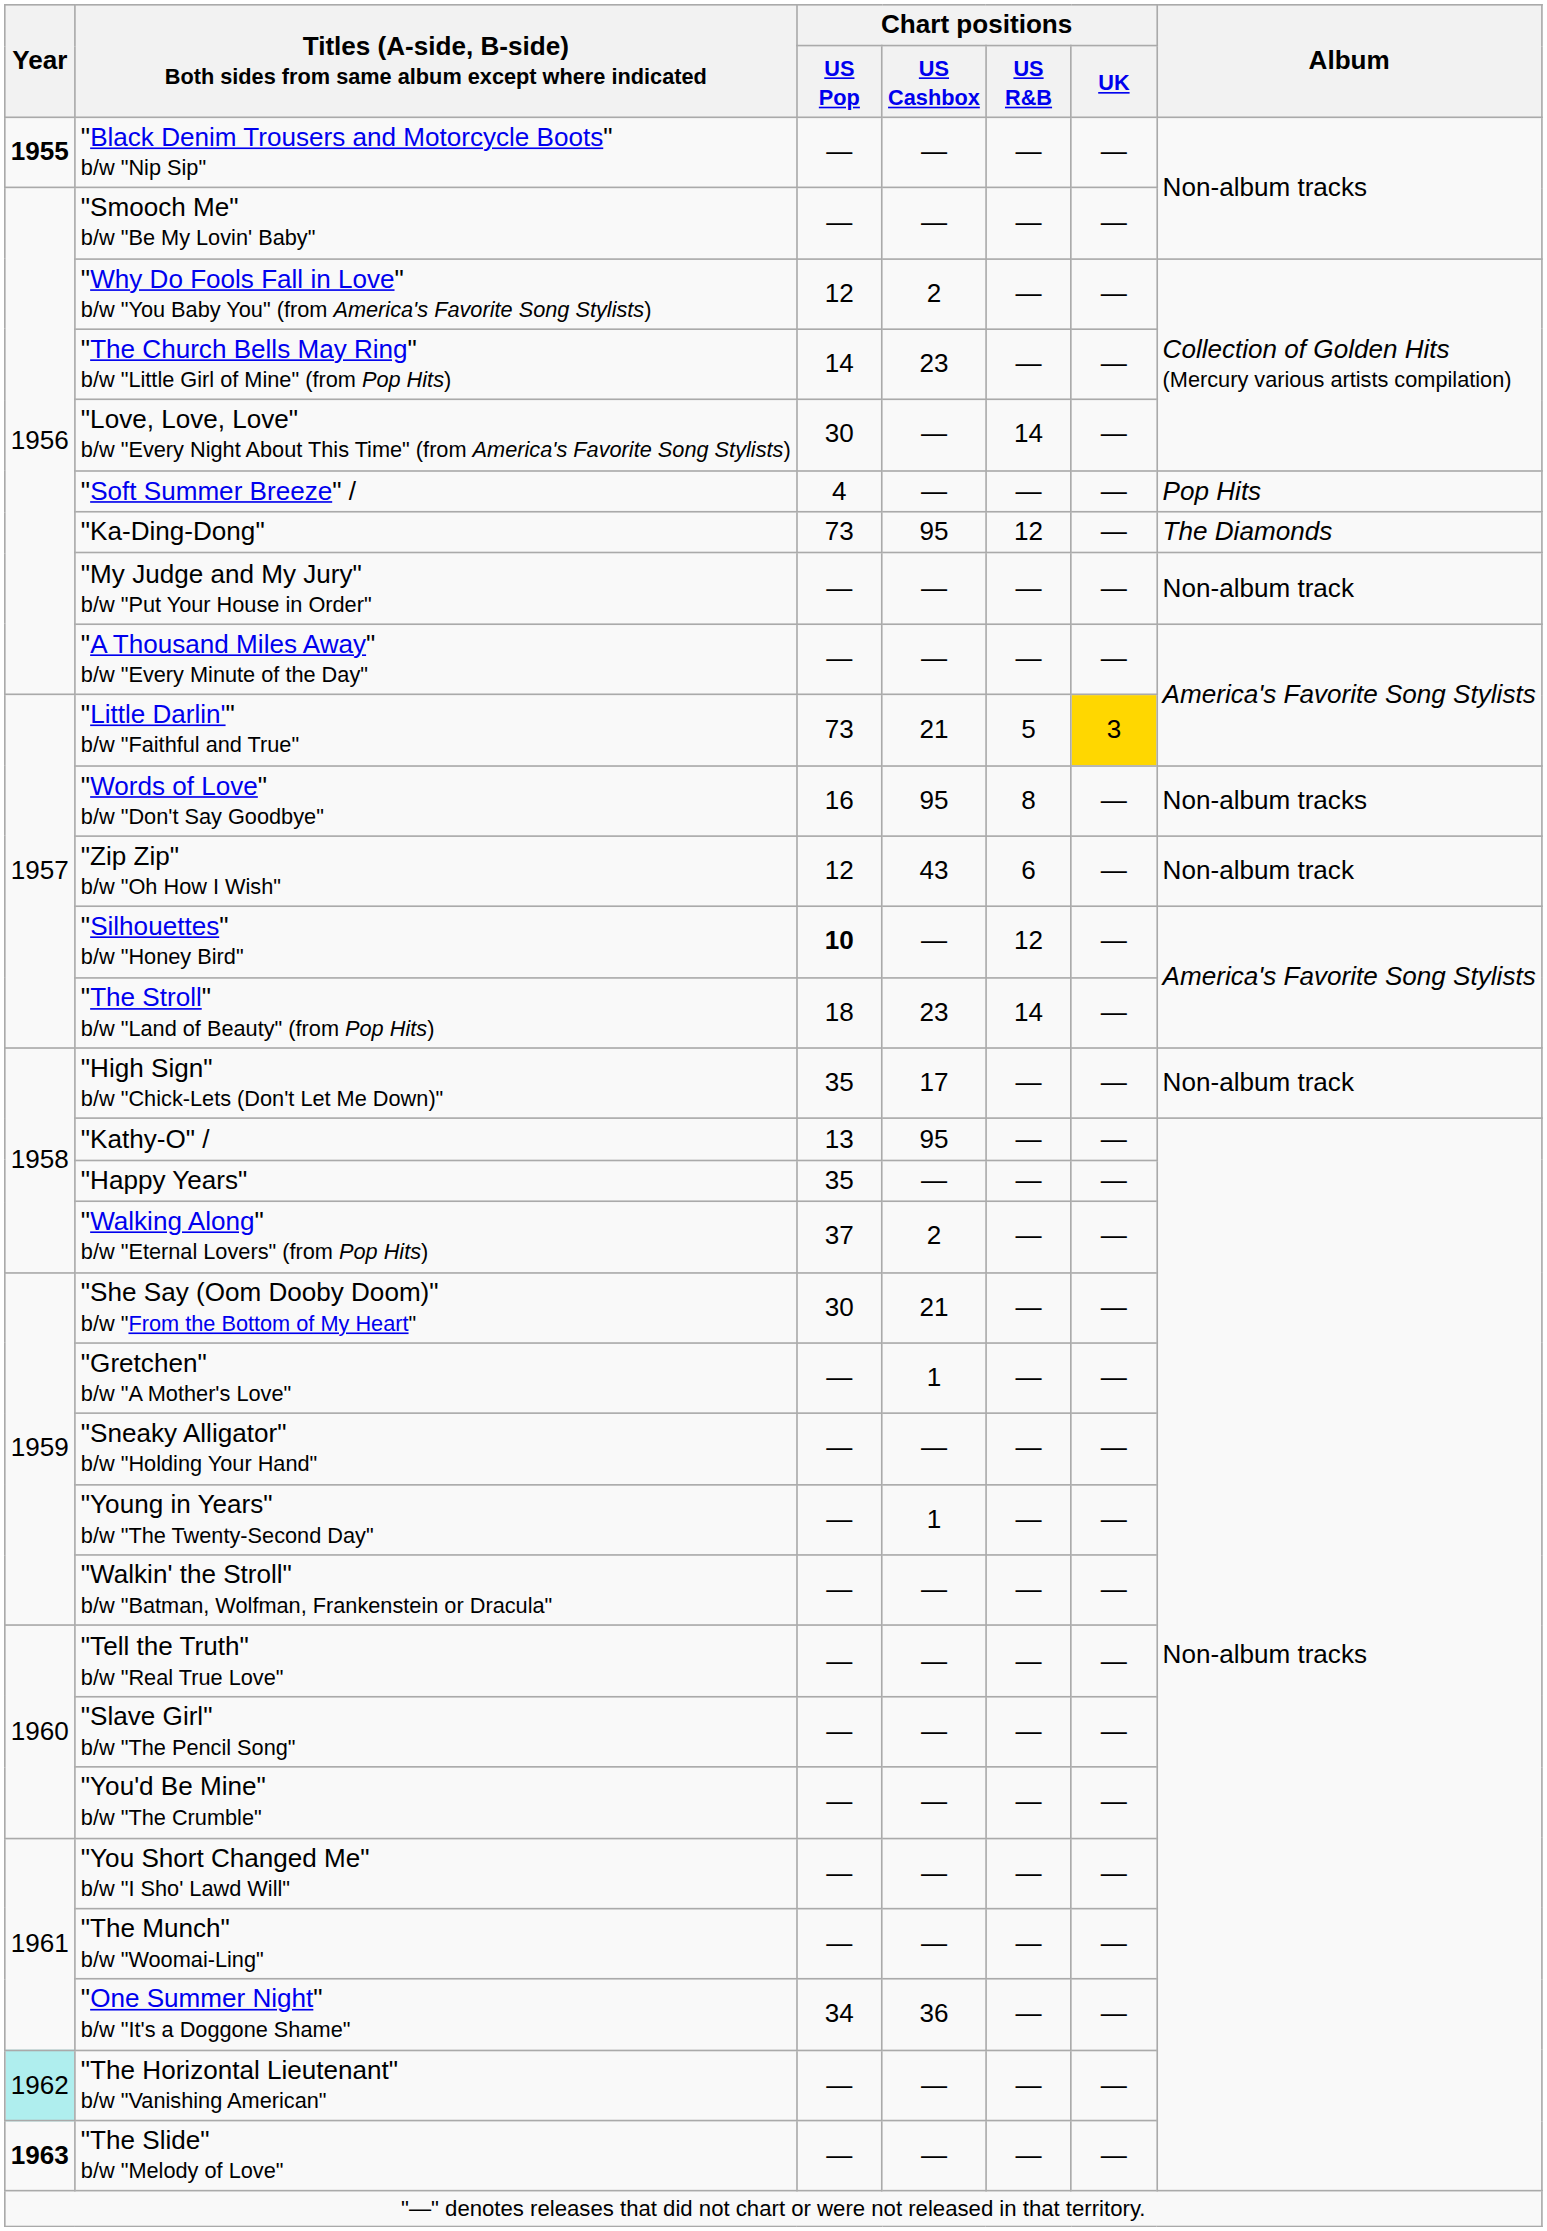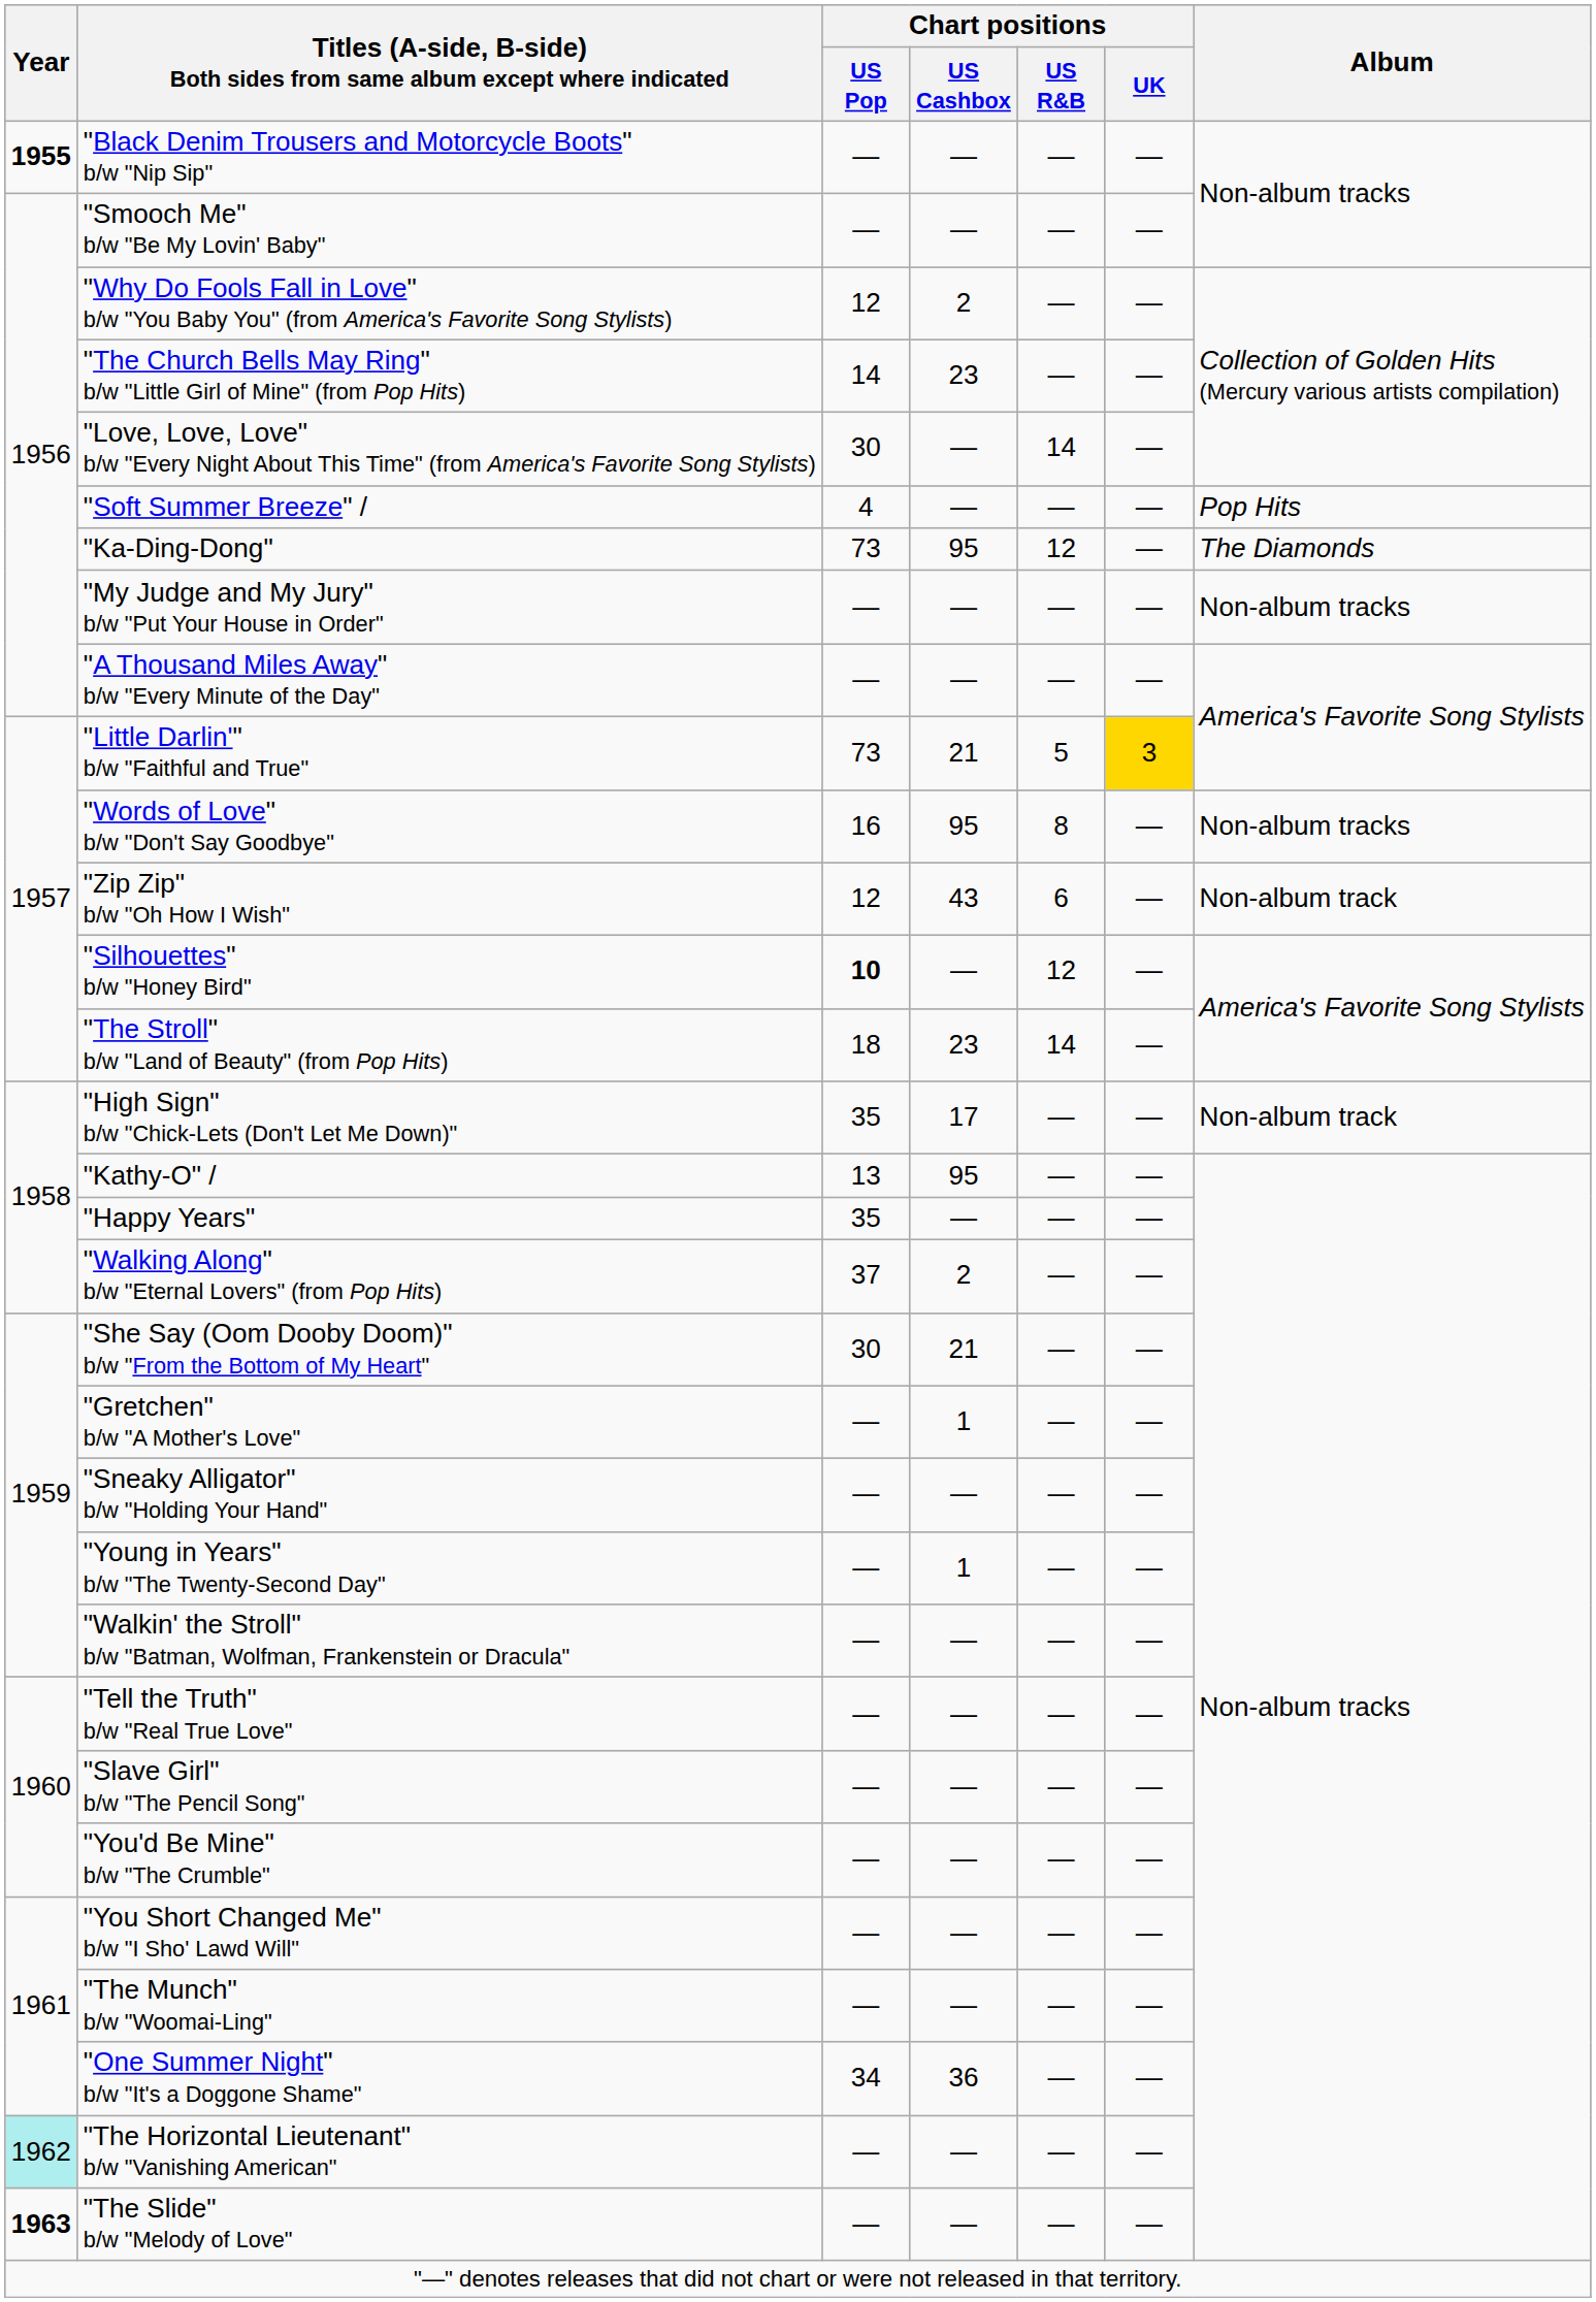 <table class="wikitable">
 <tr>
 <th rowspan="2">Year</th>
 <th rowspan="2">Titles (A-side, B-side)<br><small>Both sides from same album except where indicated</small></th>
 <th colspan="4">Chart positions</th>
 <th rowspan="2">Album</th>
 </tr>
 <tr>
 <th style="width:45px;"><small><a href='#'>US Pop</a></small><br></th>
 <th style="width:45px;"><small><a href='#'>US Cashbox</a></small><br></th>
 <th style="width:45px;"><small><a href='#'>US R&B</a></small><br></th>
 <th style="width:45px;"><small><a href='#'>UK</a></small><br></th>
 </tr>
 <tr>
 <td><strong>1955</strong></td>
 <td style="text-align:left;">"<a href='#'>Black Denim Trousers and Motorcycle Boots</a>"<br><small>b/w "Nip Sip"</small></td>
 <td align="center">—</td>
 <td align="center">—</td>
 <td align="center">—</td>
 <td align="center">—</td>
 <td align="left" rowspan="2">Non-album tracks</td>
 </tr>
 <tr>
 <td rowspan="8">1956</td>
 <td style="text-align:left;">"Smooch Me"<br><small>b/w "Be My Lovin' Baby"</small></td>
 <td align="center">—</td>
 <td align="center">—</td>
 <td align="center">—</td>
 <td align="center">—</td>
 </tr>
 <tr>
 <td style="text-align:left;">"<a href='#'>Why Do Fools Fall in Love</a>"<br><small>b/w "You Baby You" (from <em>America's Favorite Song Stylists</em>)</small></td>
 <td align="center">12</td>
 <td align="center">2</td>
 <td align="center">—</td>
 <td align="center">—</td>
 <td align="left" rowspan="3"><em>Collection of Golden Hits</em><br><small>(Mercury various artists compilation)</small></td>
 </tr>
 <tr>
 <td style="text-align:left;">"<a href='#'>The Church Bells May Ring</a>"<br><small>b/w "Little Girl of Mine" (from <em>Pop Hits</em>)</small></td>
 <td align="center">14</td>
 <td align="center">23</td>
 <td align="center">—</td>
 <td align="center">—</td>
 </tr>
 <tr>
 <td style="text-align:left;">"Love, Love, Love"<br><small>b/w "Every Night About This Time" (from <em>America's Favorite Song Stylists</em>)</small></td>
 <td align="center">30</td>
 <td align="center">—</td>
 <td align="center">14</td>
 <td align="center">—</td>
 </tr>
 <tr>
 <td style="text-align:left;">"<a href='#'>Soft Summer Breeze</a>" /</td>
 <td align="center">4</td>
 <td align="center">—</td>
 <td align="center">—</td>
 <td align="center">—</td>
 <td align="left"><em>Pop Hits</em></td>
 </tr>
 <tr>
 <td style="text-align:left;">"Ka-Ding-Dong"</td>
 <td align="center">73</td>
 <td align="center">95</td>
 <td align="center">12</td>
 <td align="center">—</td>
 <td align="left"><em>The Diamonds</em></td>
 </tr>
 <tr>
 <td style="text-align:left;">"My Judge and My Jury"<br><small>b/w "Put Your House in Order"</small></td>
 <td align="center">—</td>
 <td align="center">—</td>
 <td align="center">—</td>
 <td align="center">—</td>
-<td align="left">Non-album track</td>
+<td align="left">Non-album tracks</td>
 </tr>
 <tr>
 <td style="text-align:left;">"<a href='#'>A Thousand Miles Away</a>"<br><small>b/w "Every Minute of the Day"</small></td>
 <td align="center">—</td>
 <td align="center">—</td>
 <td align="center">—</td>
 <td align="center">—</td>
 <td align="left" rowspan="2"><em>America's Favorite Song Stylists</em></td>
 </tr>
 <tr>
 <td rowspan="5">1957</td>
 <td style="text-align:left;">"<a href='#'>Little Darlin'</a>"<br><small>b/w "Faithful and True"</small></td>
 <td align="center">73</td>
 <td align="center">21</td>
 <td align="center">5</td>
 <td align="center" style="background: gold;">3</td>
 </tr>
 <tr>
 <td style="text-align:left;">"<a href='#'>Words of Love</a>"<br><small>b/w "Don't Say Goodbye"</small></td>
 <td align="center">16</td>
 <td align="center">95</td>
 <td align="center">8</td>
 <td align="center">—</td>
 <td align="left">Non-album tracks</td>
 </tr>
 <tr>
 <td style="text-align:left;">"Zip Zip"<br><small>b/w "Oh How I Wish"</small></td>
 <td align="center">12</td>
 <td align="center">43</td>
 <td align="center">6</td>
 <td align="center">—</td>
 <td align="left">Non-album track</td>
 </tr>
 <tr>
 <td style="text-align:left;">"<a href='#'>Silhouettes</a>"<br><small>b/w "Honey Bird"</small></td>
 <td align="center"><strong>10</strong></td>
 <td align="center">—</td>
 <td align="center">12</td>
 <td align="center">—</td>
 <td align="left" rowspan="2"><em>America's Favorite Song Stylists</em></td>
 </tr>
 <tr>
 <td style="text-align:left;">"<a href='#'>The Stroll</a>"<br><small>b/w "Land of Beauty" (from <em>Pop Hits</em>)</small></td>
 <td align="center">18</td>
 <td align="center">23</td>
 <td align="center">14</td>
 <td align="center">—</td>
 </tr>
 <tr>
 <td rowspan="4">1958</td>
 <td style="text-align:left;">"High Sign"<br><small>b/w "Chick-Lets (Don't Let Me Down)"</small></td>
 <td align="center">35</td>
 <td align="center">17</td>
 <td align="center">—</td>
 <td align="center">—</td>
 <td align="left">Non-album track</td>
 </tr>
 <tr>
 <td style="text-align:left;">"Kathy-O" /</td>
 <td align="center">13</td>
 <td align="center">95</td>
 <td align="center">—</td>
 <td align="center">—</td>
 <td align="left" rowspan="16">Non-album tracks</td>
 </tr>
 <tr>
 <td style="text-align:left;">"Happy Years"</td>
 <td align="center">35</td>
 <td align="center">—</td>
 <td align="center">—</td>
 <td align="center">—</td>
 </tr>
 <tr>
 <td style="text-align:left;">"<a href='#'>Walking Along</a>"<br><small>b/w "Eternal Lovers" (from <em>Pop Hits</em>)</small></td>
 <td align="center">37</td>
 <td align="center">2</td>
 <td align="center">—</td>
 <td align="center">—</td>
 </tr>
 <tr>
 <td rowspan="5">1959</td>
 <td style="text-align:left;">"She Say (Oom Dooby Doom)"<br><small>b/w "<a href='#'>From the Bottom of My Heart</a>"</small></td>
 <td align="center">30</td>
 <td align="center">21</td>
 <td align="center">—</td>
 <td align="center">—</td>
 </tr>
 <tr>
 <td style="text-align:left;">"Gretchen"<br><small>b/w "A Mother's Love"</small></td>
 <td align="center">—</td>
 <td align="center">1</td>
 <td align="center">—</td>
 <td align="center">—</td>
 </tr>
 <tr>
 <td style="text-align:left;">"Sneaky Alligator"<br><small>b/w "Holding Your Hand"</small></td>
 <td align="center">—</td>
 <td align="center">—</td>
 <td align="center">—</td>
 <td align="center">—</td>
 </tr>
 <tr>
 <td style="text-align:left;">"Young in Years"<br><small>b/w "The Twenty-Second Day"</small></td>
 <td align="center">—</td>
 <td align="center">1</td>
 <td align="center">—</td>
 <td align="center">—</td>
 </tr>
 <tr>
 <td style="text-align:left;">"Walkin' the Stroll"<br><small>b/w "Batman, Wolfman, Frankenstein or Dracula"</small></td>
 <td align="center">—</td>
 <td align="center">—</td>
 <td align="center">—</td>
 <td align="center">—</td>
 </tr>
 <tr>
 <td rowspan="3">1960</td>
 <td style="text-align:left;">"Tell the Truth"<br><small>b/w "Real True Love"</small></td>
 <td align="center">—</td>
 <td align="center">—</td>
 <td align="center">—</td>
 <td align="center">—</td>
 </tr>
 <tr>
 <td style="text-align:left;">"Slave Girl"<br><small>b/w "The Pencil Song"</small></td>
 <td align="center">—</td>
 <td align="center">—</td>
 <td align="center">—</td>
 <td align="center">—</td>
 </tr>
 <tr>
 <td style="text-align:left;">"You'd Be Mine"<br><small>b/w "The Crumble"</small></td>
 <td align="center">—</td>
 <td align="center">—</td>
 <td align="center">—</td>
 <td align="center">—</td>
 </tr>
 <tr>
 <td rowspan="3">1961</td>
 <td style="text-align:left;">"You Short Changed Me"<br><small>b/w "I Sho' Lawd Will"</small></td>
 <td align="center">—</td>
 <td align="center">—</td>
 <td align="center">—</td>
 <td align="center">—</td>
 </tr>
 <tr>
 <td style="text-align:left;">"The Munch"<br><small>b/w "Woomai-Ling"</small></td>
 <td align="center">—</td>
 <td align="center">—</td>
 <td align="center">—</td>
 <td align="center">—</td>
 </tr>
 <tr>
 <td style="text-align:left;">"<a href='#'>One Summer Night</a>"<br><small>b/w "It's a Doggone Shame"</small></td>
 <td align="center">34</td>
 <td align="center">36</td>
 <td align="center">—</td>
 <td align="center">—</td>
 </tr>
 <tr>
 <td style="background: paleturquoise;">1962</td>
 <td style="text-align:left;">"The Horizontal Lieutenant"<br><small>b/w "Vanishing American"</small></td>
 <td align="center">—</td>
 <td align="center">—</td>
 <td align="center">—</td>
 <td align="center">—</td>
 </tr>
 <tr>
 <td><strong>1963</strong></td>
 <td style="text-align:left;">"The Slide"<br><small>b/w "Melody of Love"</small></td>
 <td align="center">—</td>
 <td align="center">—</td>
 <td align="center">—</td>
 <td align="center">—</td>
 </tr>
 <tr>
 <td colspan="7" style="text-align:center; font-size:85%;">"—" denotes releases that did not chart or were not released in that territory.</td>
 </tr>
 </table>
